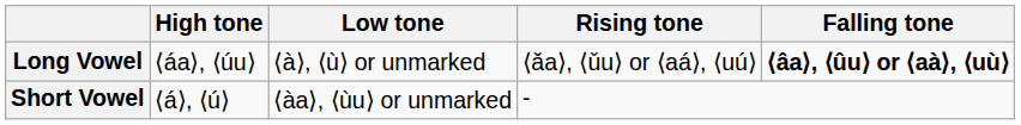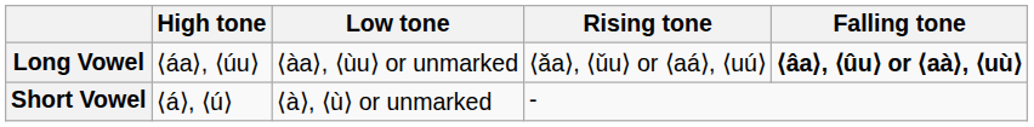 <table class="wikitable">
 <tr>
 <th></th>
 <th>High tone</th>
 <th>Low tone</th>
 <th>Rising tone</th>
 <th>Falling tone</th>
 </tr>
 <tr>
 <th><strong>Long Vowel</strong></th>
 <td>⟨áa⟩, ⟨úu⟩</td>
-<td>⟨à⟩, ⟨ù⟩ or unmarked</td>
+<td>⟨àa⟩, ⟨ùu⟩ or unmarked</td>
 <td>⟨ǎa⟩, ⟨ǔu⟩ or ⟨aá⟩, ⟨uú⟩</td>
 <td><strong>⟨âa⟩, ⟨ûu⟩ or ⟨aà⟩, ⟨uù⟩</strong></td>
 </tr>
 <tr>
 <th><strong>Short Vowel</strong></th>
 <td>⟨á⟩, ⟨ú⟩</td>
-<td>⟨àa⟩, ⟨ùu⟩ or unmarked</td>
+<td>⟨à⟩, ⟨ù⟩ or unmarked</td>
 <td colspan="2">-</td>
 </tr>
 </table>
